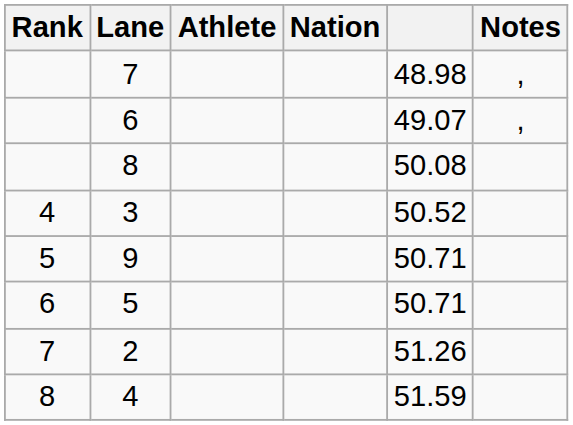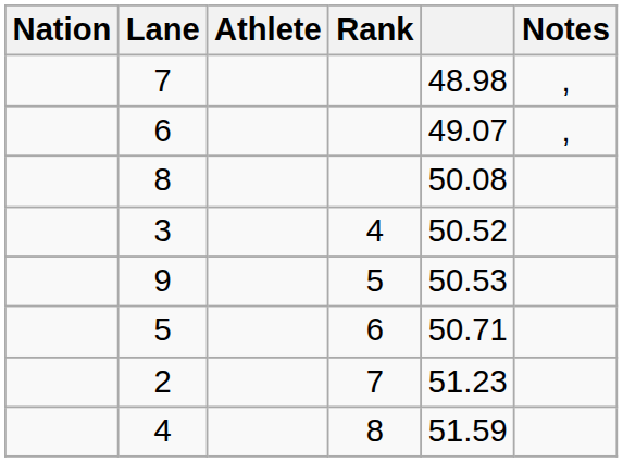 <table class="wikitable sortable">
 <tr>
-<th scope="col">Rank</th>
+<th scope="col">Nation</th>
 <th scope="col">Lane</th>
 <th scope="col">Athlete</th>
-<th scope="col">Nation</th>
+<th scope="col">Rank</th>
 <th scope="col"></th>
 <th scope="col">Notes</th>
 </tr>
 <tr style="text-align:center">
-<td></td>
+<td style="text-align:left"></td>
 <td>7</td>
 <td style="text-align:left"></td>
-<td style="text-align:left"></td>
+<td></td>
 <td>48.98</td>
 <td>, </td>
 </tr>
 <tr style="text-align:center">
-<td></td>
+<td style="text-align:left"></td>
 <td>6</td>
 <td style="text-align:left"></td>
-<td style="text-align:left"></td>
+<td></td>
 <td>49.07</td>
 <td>, </td>
 </tr>
 <tr style="text-align:center">
-<td></td>
+<td style="text-align:left"></td>
 <td>8</td>
 <td style="text-align:left"></td>
-<td style="text-align:left"></td>
+<td></td>
 <td>50.08</td>
 <td></td>
 </tr>
 <tr style="text-align:center">
-<td>4</td>
+<td style="text-align:left"></td>
 <td>3</td>
 <td style="text-align:left"></td>
-<td style="text-align:left"></td>
+<td>4</td>
 <td>50.52</td>
 <td></td>
 </tr>
 <tr style="text-align:center">
-<td>5</td>
+<td style="text-align:left"></td>
 <td>9</td>
 <td style="text-align:left"></td>
+<td>5</td>
+<td>50.53</td>
+<td></td>
+</tr>
+<tr style="text-align:center">
 <td style="text-align:left"></td>
+<td>5</td>
+<td style="text-align:left"></td>
+<td>6</td>
 <td>50.71</td>
 <td></td>
 </tr>
 <tr style="text-align:center">
-<td>6</td>
-<td>5</td>
 <td style="text-align:left"></td>
+<td>2</td>
 <td style="text-align:left"></td>
-<td>50.71</td>
+<td>7</td>
+<td>51.23</td>
 <td></td>
 </tr>
 <tr style="text-align:center">
-<td>7</td>
-<td>2</td>
 <td style="text-align:left"></td>
-<td style="text-align:left"></td>
-<td>51.26</td>
-<td></td>
-</tr>
-<tr style="text-align:center">
-<td>8</td>
 <td>4</td>
 <td style="text-align:left"></td>
-<td style="text-align:left"></td>
+<td>8</td>
 <td>51.59</td>
 <td></td>
 </tr>
 </table>
